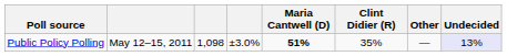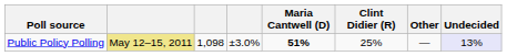 <table class="wikitable" style="text-align:center">
 <tr valign= bottom>
 <th>Poll source</th>
 <th></th>
 <th></th>
 <th></th>
 <th style="width:100px;">Maria<br>Cantwell (D)</th>
 <th style="width:100px;">Clint<br>Didier (R)</th>
 <th>Other</th>
 <th>Undecided</th>
 </tr>
 <tr>
 <td align=left><a href='#'>Public Policy Polling</a></td>
-<td>May 12–15, 2011</td>
+<td style="background: khaki;">May 12–15, 2011</td>
 <td>1,098</td>
 <td>±3.0%</td>
 <td><strong>51%</strong></td>
-<td>35%</td>
+<td>25%</td>
 <td>—</td>
 <td style="background: lavender;">13%</td>
 </tr>
 </table>
